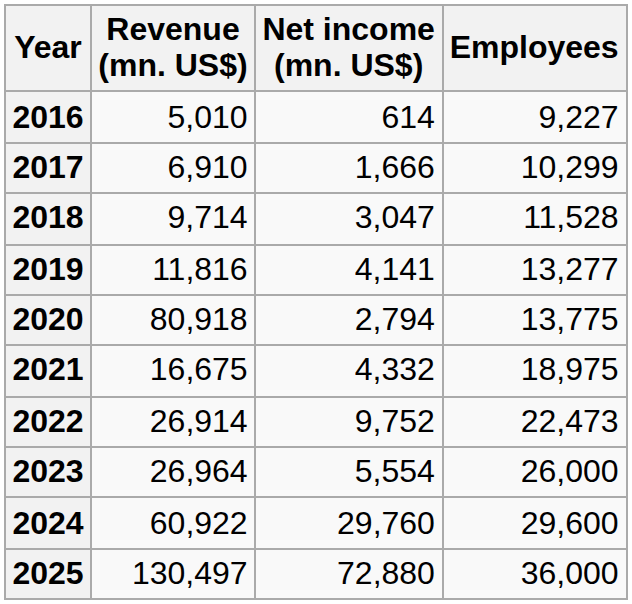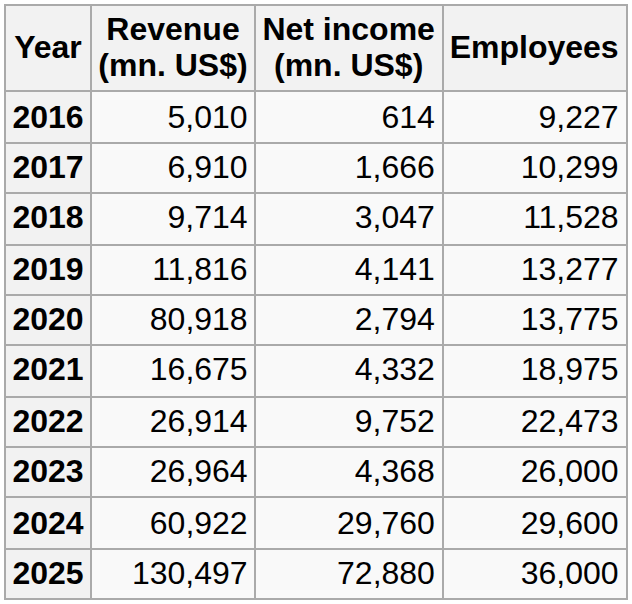 <table class="wikitable floatright" style="text-align: right;">
 <tr>
 <th>Year</th>
 <th>Revenue<br>(mn. US$)</th>
 <th>Net income<br>(mn. US$)</th>
 <th>Employees</th>
 </tr>
 <tr>
 <th scope="row">2016</th>
 <td>5,010</td>
 <td>614</td>
 <td>9,227</td>
 </tr>
 <tr>
 <th scope="row">2017</th>
 <td>6,910</td>
 <td>1,666</td>
 <td>10,299</td>
 </tr>
 <tr>
 <th scope="row">2018</th>
 <td>9,714</td>
 <td>3,047</td>
 <td>11,528</td>
 </tr>
 <tr>
 <th scope="row">2019</th>
 <td>11,816</td>
 <td>4,141</td>
 <td>13,277</td>
 </tr>
 <tr>
 <th scope="row">2020</th>
 <td>80,918</td>
 <td>2,794</td>
 <td>13,775</td>
 </tr>
 <tr>
 <th scope="row">2021</th>
 <td>16,675</td>
 <td>4,332</td>
 <td>18,975</td>
 </tr>
 <tr>
 <th scope="row">2022</th>
 <td>26,914</td>
 <td>9,752</td>
 <td>22,473</td>
 </tr>
 <tr>
 <th scope="row">2023</th>
 <td>26,964</td>
-<td>5,554</td>
+<td>4,368</td>
 <td>26,000</td>
 </tr>
 <tr>
 <th scope="row">2024</th>
 <td>60,922</td>
 <td>29,760</td>
 <td>29,600</td>
 </tr>
 <tr>
 <th scope="row">2025</th>
 <td>130,497</td>
 <td>72,880</td>
 <td>36,000</td>
 </tr>
 </table>
